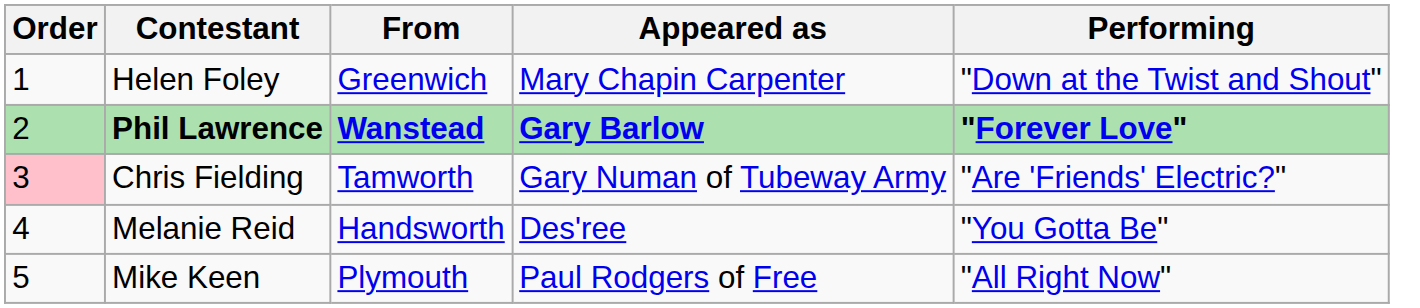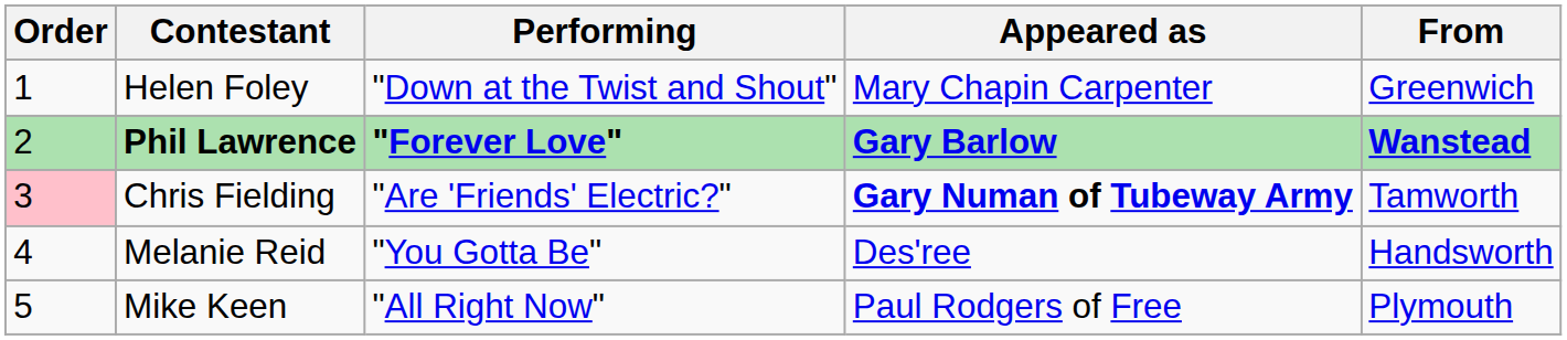 <table class="wikitable">
 <tr>
 <th>Order</th>
 <th>Contestant</th>
+<th>Performing</th>
+<th>Appeared as</th>
 <th>From</th>
-<th>Appeared as</th>
-<th>Performing</th>
 </tr>
 <tr>
 <td>1</td>
 <td>Helen Foley</td>
+<td>"<a href='#'>Down at the Twist and Shout</a>"</td>
+<td><a href='#'>Mary Chapin Carpenter</a></td>
 <td><a href='#'>Greenwich</a></td>
-<td><a href='#'>Mary Chapin Carpenter</a></td>
-<td>"<a href='#'>Down at the Twist and Shout</a>"</td>
 </tr>
 <tr style="background:#ACE1AF;">
 <td>2</td>
 <td><strong>Phil Lawrence</strong></td>
+<td><strong>"<a href='#'>Forever Love</a>"</strong></td>
+<td><strong><a href='#'>Gary Barlow</a></strong></td>
 <td><strong><a href='#'>Wanstead</a></strong></td>
-<td><strong><a href='#'>Gary Barlow</a></strong></td>
-<td><strong>"<a href='#'>Forever Love</a>"</strong></td>
 </tr>
 <tr>
 <td style="background: pink;">3</td>
 <td>Chris Fielding</td>
+<td>"<a href='#'>Are 'Friends' Electric?</a>"</td>
+<td><strong><a href='#'>Gary Numan</a> of <a href='#'>Tubeway Army</a></strong></td>
 <td><a href='#'>Tamworth</a></td>
-<td><a href='#'>Gary Numan</a> of <a href='#'>Tubeway Army</a></td>
-<td>"<a href='#'>Are 'Friends' Electric?</a>"</td>
 </tr>
 <tr>
 <td>4</td>
 <td>Melanie Reid</td>
+<td>"<a href='#'>You Gotta Be</a>"</td>
+<td><a href='#'>Des'ree</a></td>
 <td><a href='#'>Handsworth</a></td>
-<td><a href='#'>Des'ree</a></td>
-<td>"<a href='#'>You Gotta Be</a>"</td>
 </tr>
 <tr>
 <td>5</td>
 <td>Mike Keen</td>
+<td>"<a href='#'>All Right Now</a>"</td>
+<td><a href='#'>Paul Rodgers</a> of <a href='#'>Free</a></td>
 <td><a href='#'>Plymouth</a></td>
-<td><a href='#'>Paul Rodgers</a> of <a href='#'>Free</a></td>
-<td>"<a href='#'>All Right Now</a>"</td>
 </tr>
 </table>
